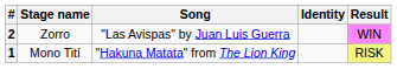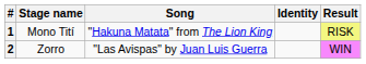 <table class="wikitable plainrowheaders" style="text-align: center">
 <tr>
 <th>#</th>
 <th>Stage name</th>
 <th>Song</th>
 <th>Identity</th>
 <th>Result</th>
 </tr>
 <tr>
+<th>1</th>
+<td>Mono Tití</td>
+<td>"<a href='#'>Hakuna Matata</a>" from <em><a href='#'>The Lion King</a></em></td>
+<td></td>
+<td bgcolor=#F3F781>RISK</td>
+</tr>
+<tr>
 <th>2</th>
 <td>Zorro</td>
 <td>"Las Avispas" by <a href='#'>Juan Luis Guerra</a></td>
 <td></td>
 <td bgcolor=#F888FD>WIN</td>
 </tr>
-<tr>
-<th>1</th>
-<td>Mono Tití</td>
-<td>"<a href='#'>Hakuna Matata</a>" from <em><a href='#'>The Lion King</a></em></td>
-<td></td>
-<td bgcolor=#F3F781>RISK</td>
-</tr>
 </table>
